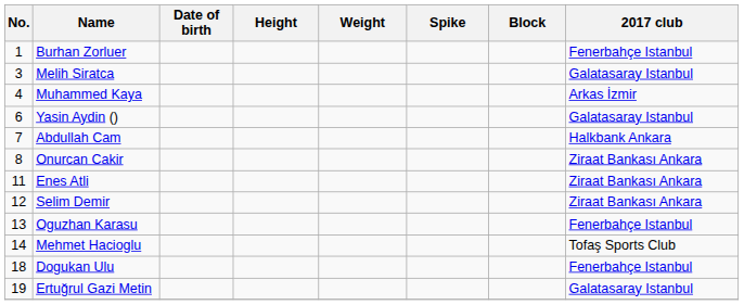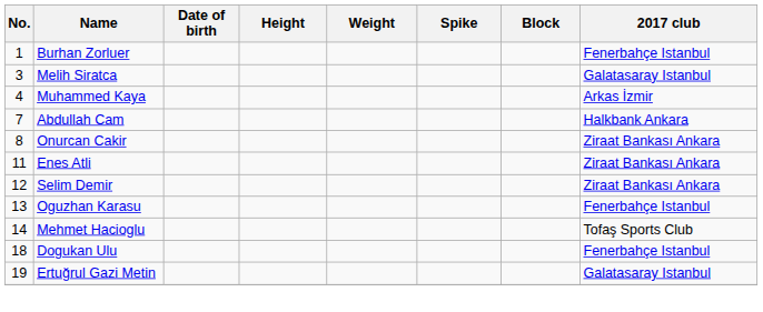 <table class="wikitable sortable" style="font-size:100%; text-align:center;">
 <tr>
 <th>No.</th>
 <th style="width:13em">Name</th>
 <th style="width:8em">Date of birth</th>
 <th style="width:9em">Height</th>
 <th style="width:9em">Weight</th>
 <th style="width:9em">Spike</th>
 <th style="width:8em">Block</th>
 <th style="width:20em">2017 club</th>
 </tr>
 <tr>
 <td>1</td>
 <td align=left><a href='#'>Burhan Zorluer</a></td>
 <td align=right></td>
 <td></td>
 <td></td>
 <td></td>
 <td></td>
 <td align=left> <a href='#'>Fenerbahçe Istanbul</a></td>
 </tr>
 <tr>
 <td>3</td>
 <td align=left><a href='#'>Melih Siratca</a></td>
 <td align=right></td>
 <td></td>
 <td></td>
 <td></td>
 <td></td>
 <td align=left> <a href='#'>Galatasaray Istanbul</a></td>
 </tr>
 <tr>
 <td>4</td>
 <td align=left><a href='#'>Muhammed Kaya</a></td>
 <td align=right></td>
 <td></td>
 <td></td>
 <td></td>
 <td></td>
 <td align=left> <a href='#'>Arkas İzmir</a></td>
-</tr>
-<tr>
-<td>6</td>
-<td align=left><a href='#'>Yasin Aydin</a> ()</td>
-<td align=right></td>
-<td></td>
-<td></td>
-<td></td>
-<td></td>
-<td align=left> <a href='#'>Galatasaray Istanbul</a></td>
 </tr>
 <tr>
 <td>7</td>
 <td align=left><a href='#'>Abdullah Cam</a></td>
 <td align=right></td>
 <td></td>
 <td></td>
 <td></td>
 <td></td>
 <td align=left> <a href='#'>Halkbank Ankara</a></td>
 </tr>
 <tr>
 <td>8</td>
 <td align=left><a href='#'>Onurcan Cakir</a></td>
 <td align=right></td>
 <td></td>
 <td></td>
 <td></td>
 <td></td>
 <td align=left> <a href='#'>Ziraat Bankası Ankara</a></td>
 </tr>
 <tr>
 <td>11</td>
 <td align=left><a href='#'>Enes Atli</a></td>
 <td align=right></td>
 <td></td>
 <td></td>
 <td></td>
 <td></td>
 <td align=left> <a href='#'>Ziraat Bankası Ankara</a></td>
 </tr>
 <tr>
 <td>12</td>
 <td align=left><a href='#'>Selim Demir</a></td>
 <td align=right></td>
 <td></td>
 <td></td>
 <td></td>
 <td></td>
 <td align=left> <a href='#'>Ziraat Bankası Ankara</a></td>
 </tr>
 <tr>
 <td>13</td>
 <td align=left><a href='#'>Oguzhan Karasu</a></td>
 <td align=right></td>
 <td></td>
 <td></td>
 <td></td>
 <td></td>
 <td align=left> <a href='#'>Fenerbahçe Istanbul</a></td>
 </tr>
 <tr>
 <td>14</td>
 <td align=left><a href='#'>Mehmet Hacioglu</a></td>
 <td align=right></td>
 <td></td>
 <td></td>
 <td></td>
 <td></td>
 <td align=left> Tofaş Sports Club</td>
 </tr>
 <tr>
 <td>18</td>
 <td align=left><a href='#'>Dogukan Ulu</a></td>
 <td align=right></td>
 <td></td>
 <td></td>
 <td></td>
 <td></td>
 <td align=left> <a href='#'>Fenerbahçe Istanbul</a></td>
 </tr>
 <tr>
 <td>19</td>
 <td align=left><a href='#'>Ertuğrul Gazi Metin</a></td>
 <td align=right></td>
 <td></td>
 <td></td>
 <td></td>
 <td></td>
 <td align=left> <a href='#'>Galatasaray Istanbul</a></td>
 </tr>
 <tr>
 </tr>
 </table>
